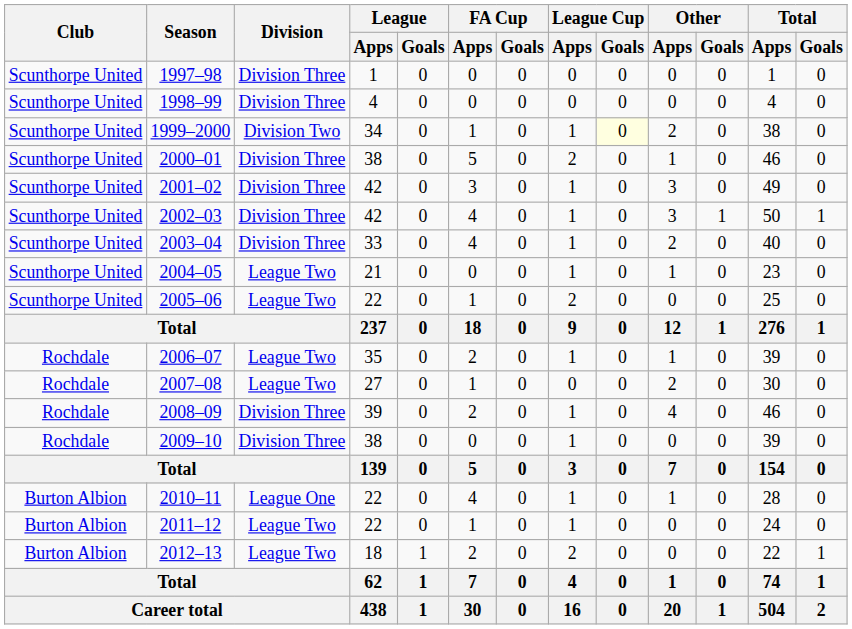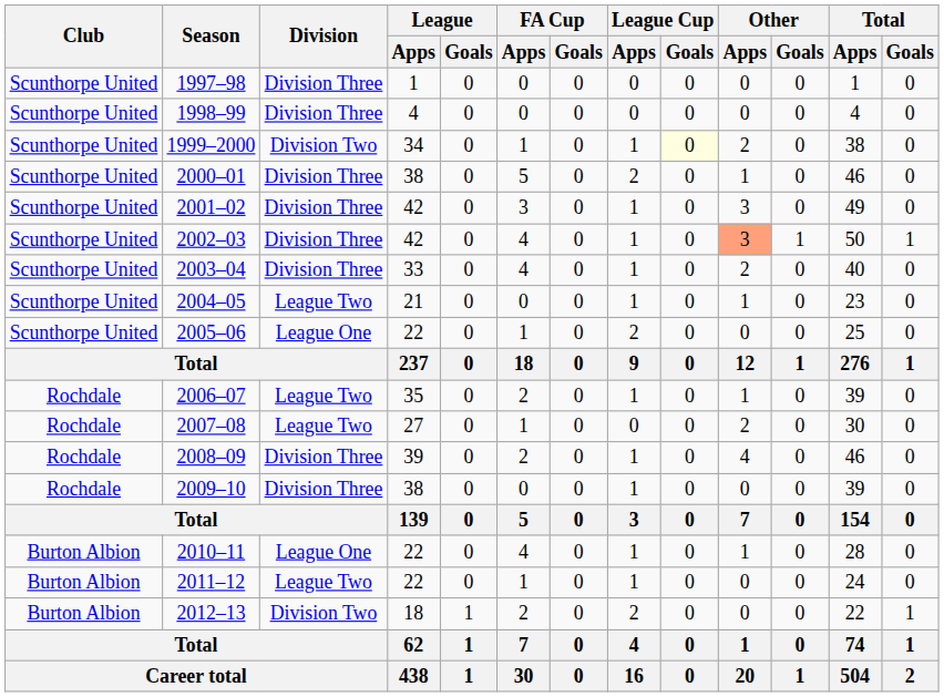 <table class="wikitable" style="text-align:center;">
 <tr>
 <th rowspan="2">Club</th>
 <th rowspan="2">Season</th>
 <th rowspan="2">Division</th>
 <th colspan="2">League</th>
 <th colspan="2">FA Cup</th>
 <th colspan="2">League Cup</th>
 <th colspan="2">Other</th>
 <th colspan="2">Total</th>
 </tr>
 <tr>
 <th>Apps</th>
 <th>Goals</th>
 <th>Apps</th>
 <th>Goals</th>
 <th>Apps</th>
 <th>Goals</th>
 <th>Apps</th>
 <th>Goals</th>
 <th>Apps</th>
 <th>Goals</th>
 </tr>
 <tr>
 <td><a href='#'>Scunthorpe United</a></td>
 <td><a href='#'>1997–98</a></td>
 <td><a href='#'>Division Three</a></td>
 <td>1</td>
 <td>0</td>
 <td>0</td>
 <td>0</td>
 <td>0</td>
 <td>0</td>
 <td>0</td>
 <td>0</td>
 <td>1</td>
 <td>0</td>
 </tr>
 <tr>
 <td><a href='#'>Scunthorpe United</a></td>
 <td><a href='#'>1998–99</a></td>
 <td><a href='#'>Division Three</a></td>
 <td>4</td>
 <td>0</td>
 <td>0</td>
 <td>0</td>
 <td>0</td>
 <td>0</td>
 <td>0</td>
 <td>0</td>
 <td>4</td>
 <td>0</td>
 </tr>
 <tr>
 <td><a href='#'>Scunthorpe United</a></td>
 <td><a href='#'>1999–2000</a></td>
 <td><a href='#'>Division Two</a></td>
 <td>34</td>
 <td>0</td>
 <td>1</td>
 <td>0</td>
 <td>1</td>
 <td style="background: lightyellow;">0</td>
 <td>2</td>
 <td>0</td>
 <td>38</td>
 <td>0</td>
 </tr>
 <tr>
 <td><a href='#'>Scunthorpe United</a></td>
 <td><a href='#'>2000–01</a></td>
 <td><a href='#'>Division Three</a></td>
 <td>38</td>
 <td>0</td>
 <td>5</td>
 <td>0</td>
 <td>2</td>
 <td>0</td>
 <td>1</td>
 <td>0</td>
 <td>46</td>
 <td>0</td>
 </tr>
 <tr>
 <td><a href='#'>Scunthorpe United</a></td>
 <td><a href='#'>2001–02</a></td>
 <td><a href='#'>Division Three</a></td>
 <td>42</td>
 <td>0</td>
 <td>3</td>
 <td>0</td>
 <td>1</td>
 <td>0</td>
 <td>3</td>
 <td>0</td>
 <td>49</td>
 <td>0</td>
 </tr>
 <tr>
 <td><a href='#'>Scunthorpe United</a></td>
 <td><a href='#'>2002–03</a></td>
 <td><a href='#'>Division Three</a></td>
 <td>42</td>
 <td>0</td>
 <td>4</td>
 <td>0</td>
 <td>1</td>
 <td>0</td>
-<td>3</td>
+<td style="background: lightsalmon;">3</td>
 <td>1</td>
 <td>50</td>
 <td>1</td>
 </tr>
 <tr>
 <td><a href='#'>Scunthorpe United</a></td>
 <td><a href='#'>2003–04</a></td>
 <td><a href='#'>Division Three</a></td>
 <td>33</td>
 <td>0</td>
 <td>4</td>
 <td>0</td>
 <td>1</td>
 <td>0</td>
 <td>2</td>
 <td>0</td>
 <td>40</td>
 <td>0</td>
 </tr>
 <tr>
 <td><a href='#'>Scunthorpe United</a></td>
 <td><a href='#'>2004–05</a></td>
 <td><a href='#'>League Two</a></td>
 <td>21</td>
 <td>0</td>
 <td>0</td>
 <td>0</td>
 <td>1</td>
 <td>0</td>
 <td>1</td>
 <td>0</td>
 <td>23</td>
 <td>0</td>
 </tr>
 <tr>
 <td><a href='#'>Scunthorpe United</a></td>
 <td><a href='#'>2005–06</a></td>
-<td><a href='#'>League Two</a></td>
+<td><a href='#'>League One</a></td>
 <td>22</td>
 <td>0</td>
 <td>1</td>
 <td>0</td>
 <td>2</td>
 <td>0</td>
 <td>0</td>
 <td>0</td>
 <td>25</td>
 <td>0</td>
 </tr>
 <tr>
 <th colspan="3">Total</th>
 <th>237</th>
 <th>0</th>
 <th>18</th>
 <th>0</th>
 <th>9</th>
 <th>0</th>
 <th>12</th>
 <th>1</th>
 <th>276</th>
 <th>1</th>
 </tr>
 <tr>
 <td><a href='#'>Rochdale</a></td>
 <td><a href='#'>2006–07</a></td>
 <td><a href='#'>League Two</a></td>
 <td>35</td>
 <td>0</td>
 <td>2</td>
 <td>0</td>
 <td>1</td>
 <td>0</td>
 <td>1</td>
 <td>0</td>
 <td>39</td>
 <td>0</td>
 </tr>
 <tr>
 <td><a href='#'>Rochdale</a></td>
 <td><a href='#'>2007–08</a></td>
 <td><a href='#'>League Two</a></td>
 <td>27</td>
 <td>0</td>
 <td>1</td>
 <td>0</td>
 <td>0</td>
 <td>0</td>
 <td>2</td>
 <td>0</td>
 <td>30</td>
 <td>0</td>
 </tr>
 <tr>
 <td><a href='#'>Rochdale</a></td>
 <td><a href='#'>2008–09</a></td>
 <td><a href='#'>Division Three</a></td>
 <td>39</td>
 <td>0</td>
 <td>2</td>
 <td>0</td>
 <td>1</td>
 <td>0</td>
 <td>4</td>
 <td>0</td>
 <td>46</td>
 <td>0</td>
 </tr>
 <tr>
 <td><a href='#'>Rochdale</a></td>
 <td><a href='#'>2009–10</a></td>
 <td><a href='#'>Division Three</a></td>
 <td>38</td>
 <td>0</td>
 <td>0</td>
 <td>0</td>
 <td>1</td>
 <td>0</td>
 <td>0</td>
 <td>0</td>
 <td>39</td>
 <td>0</td>
 </tr>
 <tr>
 <th colspan="3">Total</th>
 <th>139</th>
 <th>0</th>
 <th>5</th>
 <th>0</th>
 <th>3</th>
 <th>0</th>
 <th>7</th>
 <th>0</th>
 <th>154</th>
 <th>0</th>
 </tr>
 <tr>
 <td><a href='#'>Burton Albion</a></td>
 <td><a href='#'>2010–11</a></td>
 <td><a href='#'>League One</a></td>
 <td>22</td>
 <td>0</td>
 <td>4</td>
 <td>0</td>
 <td>1</td>
 <td>0</td>
 <td>1</td>
 <td>0</td>
 <td>28</td>
 <td>0</td>
 </tr>
 <tr>
 <td><a href='#'>Burton Albion</a></td>
 <td><a href='#'>2011–12</a></td>
 <td><a href='#'>League Two</a></td>
 <td>22</td>
 <td>0</td>
 <td>1</td>
 <td>0</td>
 <td>1</td>
 <td>0</td>
 <td>0</td>
 <td>0</td>
 <td>24</td>
 <td>0</td>
 </tr>
 <tr>
 <td><a href='#'>Burton Albion</a></td>
 <td><a href='#'>2012–13</a></td>
-<td><a href='#'>League Two</a></td>
+<td><a href='#'>Division Two</a></td>
 <td>18</td>
 <td>1</td>
 <td>2</td>
 <td>0</td>
 <td>2</td>
 <td>0</td>
 <td>0</td>
 <td>0</td>
 <td>22</td>
 <td>1</td>
 </tr>
 <tr>
 <th colspan="3">Total</th>
 <th>62</th>
 <th>1</th>
 <th>7</th>
 <th>0</th>
 <th>4</th>
 <th>0</th>
 <th>1</th>
 <th>0</th>
 <th>74</th>
 <th>1</th>
 </tr>
 <tr>
 <th colspan="3">Career total</th>
 <th>438</th>
 <th>1</th>
 <th>30</th>
 <th>0</th>
 <th>16</th>
 <th>0</th>
 <th>20</th>
 <th>1</th>
 <th>504</th>
 <th>2</th>
 </tr>
 </table>
